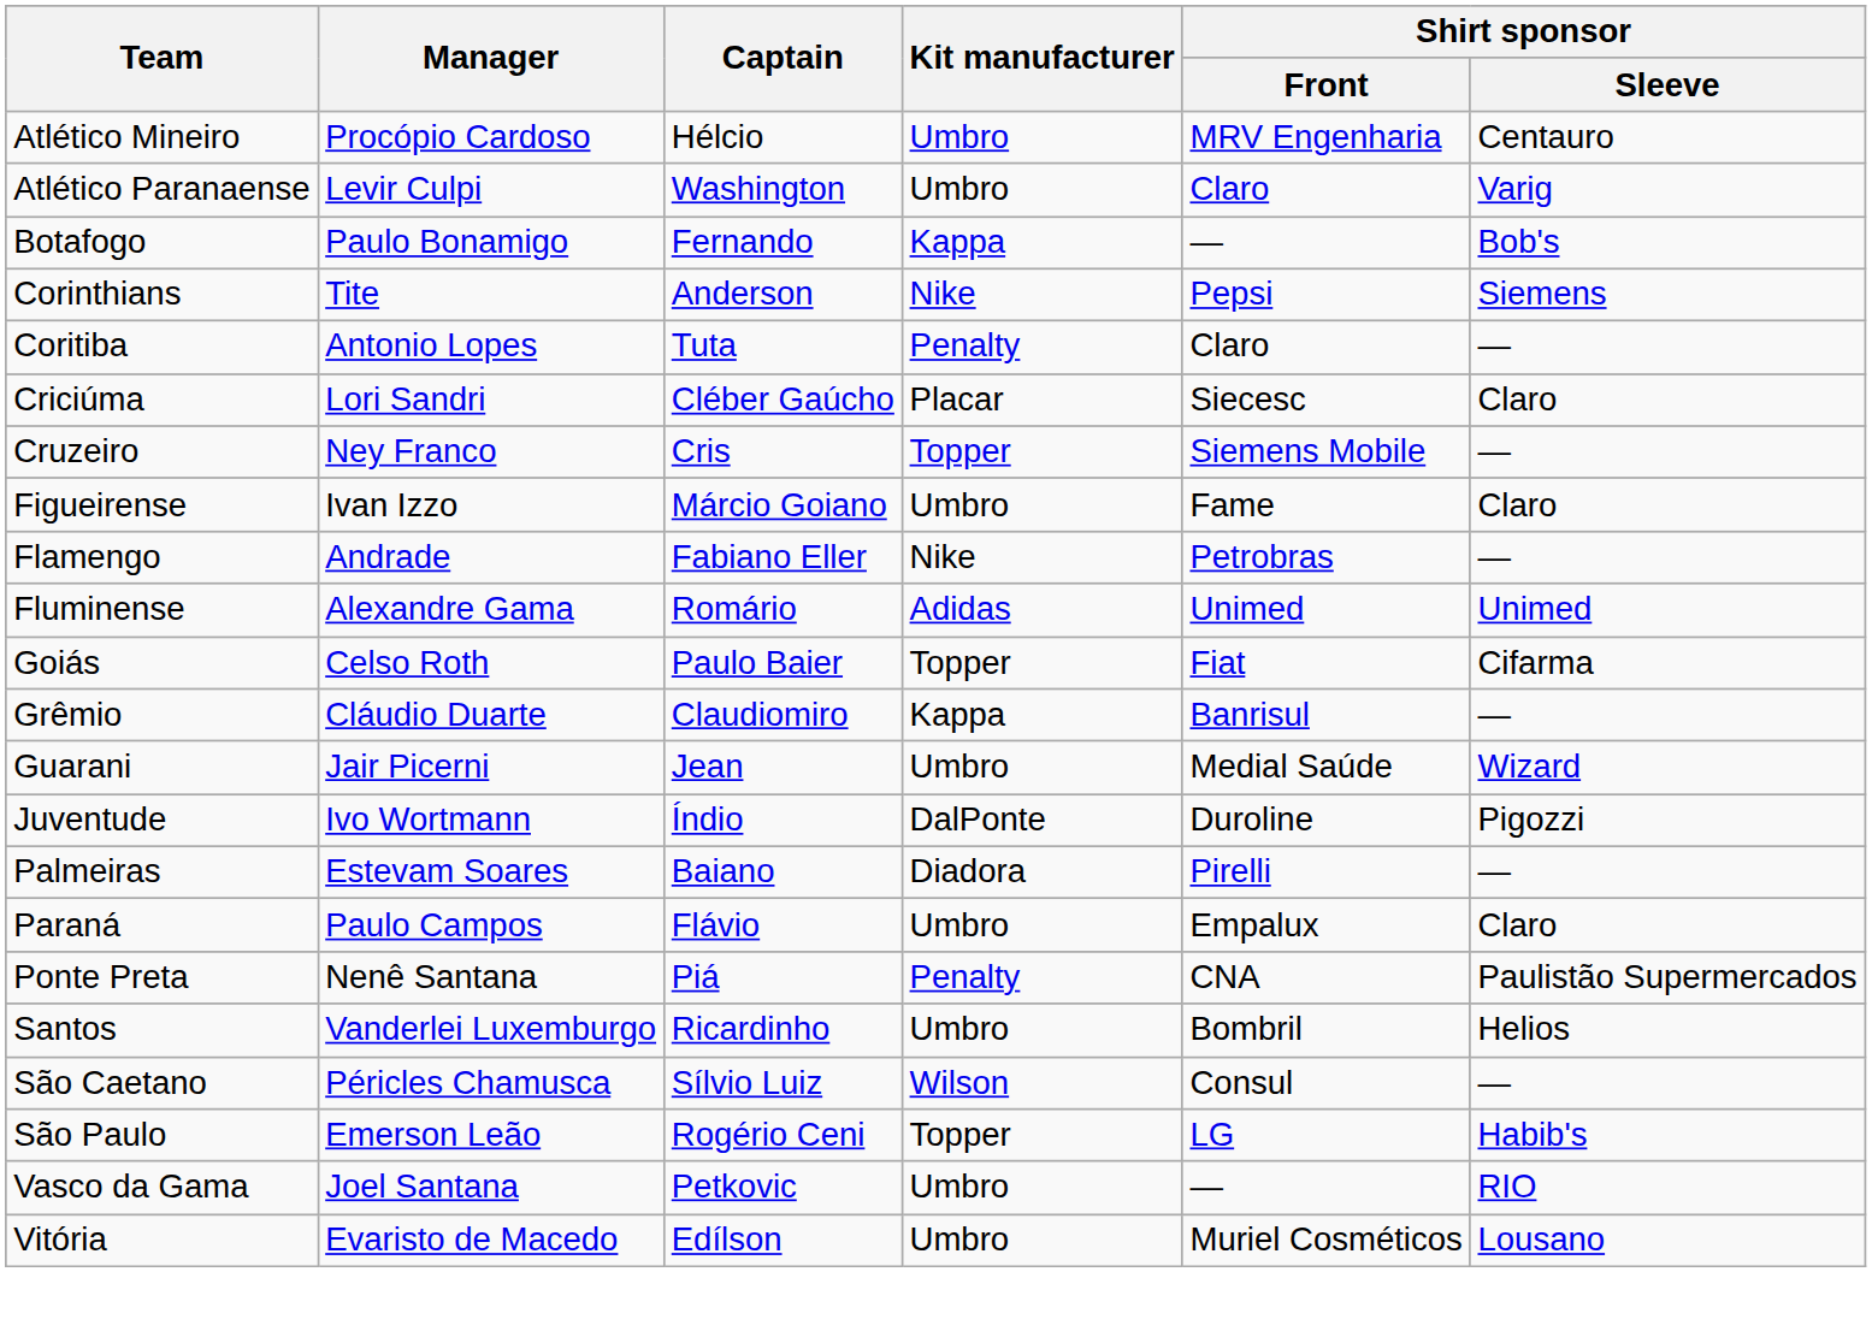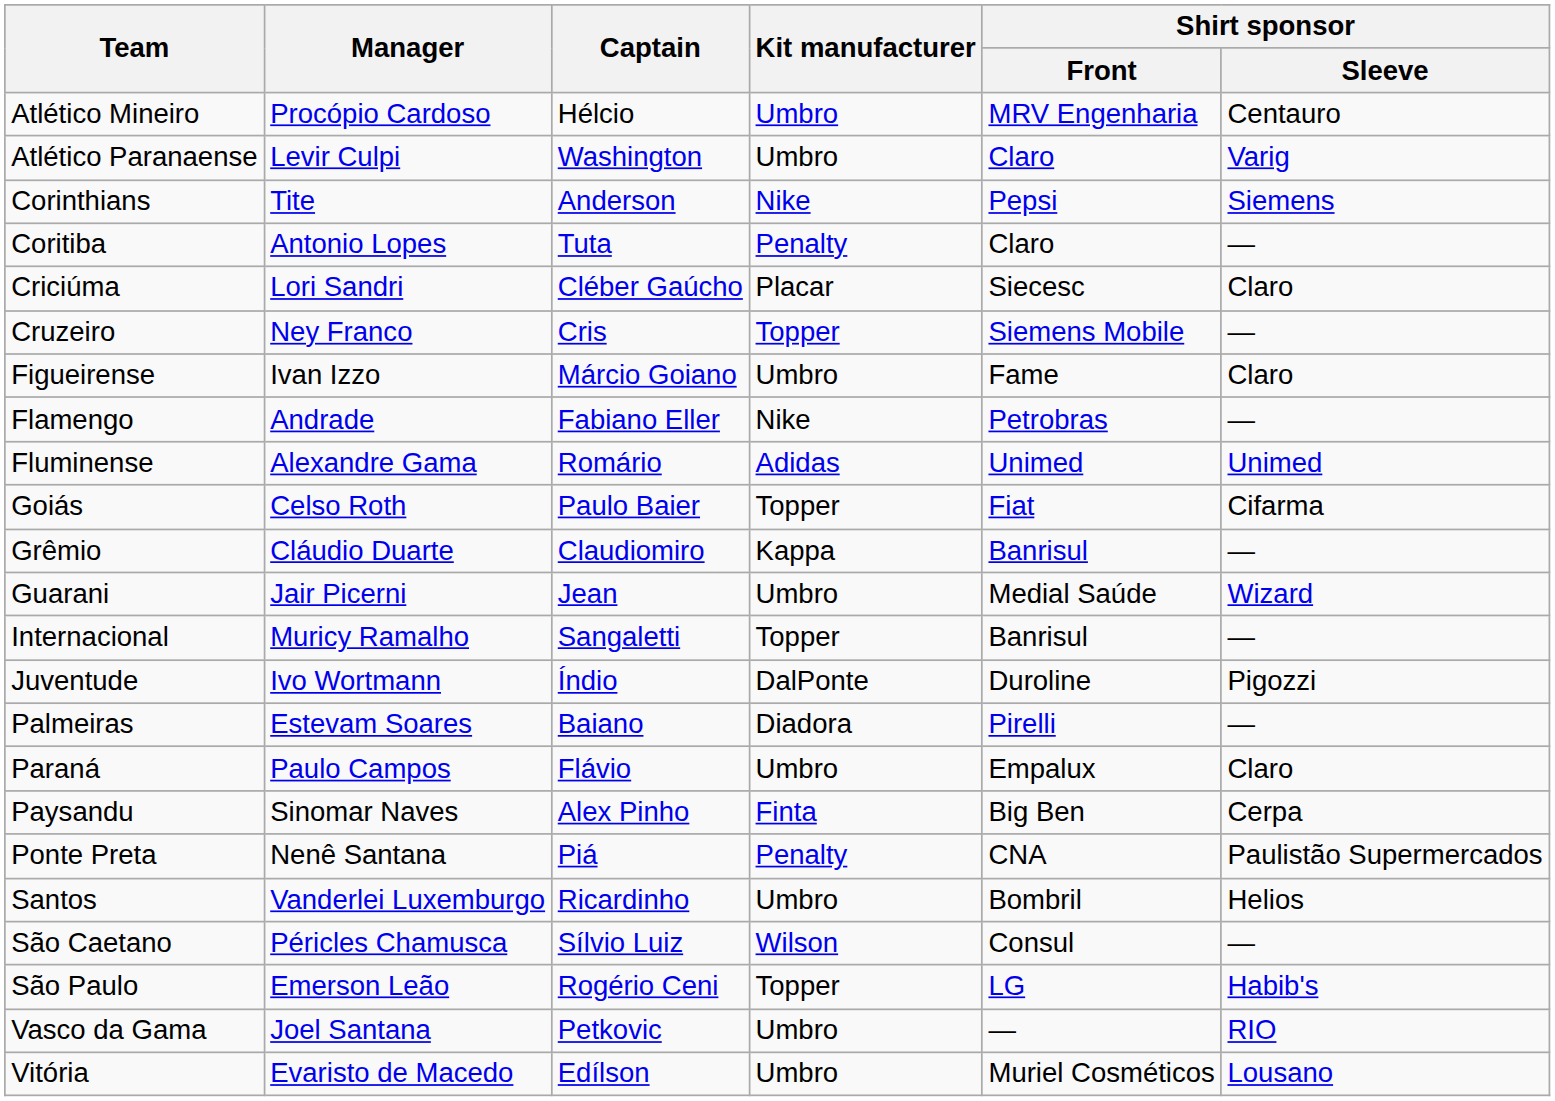 <table class="wikitable sortable">
 <tr>
 <th rowspan="2">Team</th>
 <th rowspan="2">Manager</th>
 <th rowspan="2">Captain</th>
 <th rowspan="2">Kit manufacturer</th>
 <th colspan="2">Shirt sponsor</th>
 </tr>
 <tr>
 <th>Front</th>
 <th>Sleeve</th>
 </tr>
 <tr>
 <td>Atlético Mineiro</td>
 <td> <a href='#'>Procópio Cardoso</a></td>
 <td> Hélcio</td>
 <td> <a href='#'>Umbro</a></td>
 <td> <a href='#'>MRV Engenharia</a></td>
 <td> Centauro</td>
 </tr>
 <tr>
 <td>Atlético Paranaense</td>
 <td> <a href='#'>Levir Culpi</a></td>
 <td> <a href='#'>Washington</a></td>
 <td> Umbro</td>
 <td> <a href='#'>Claro</a></td>
 <td> <a href='#'>Varig</a></td>
-</tr>
-<tr>
-<td>Botafogo</td>
-<td> <a href='#'>Paulo Bonamigo</a></td>
-<td> <a href='#'>Fernando</a></td>
-<td> <a href='#'>Kappa</a></td>
-<td>—</td>
-<td> <a href='#'>Bob's</a></td>
 </tr>
 <tr>
 <td>Corinthians</td>
 <td> <a href='#'>Tite</a></td>
 <td> <a href='#'>Anderson</a></td>
 <td> <a href='#'>Nike</a></td>
 <td> <a href='#'>Pepsi</a></td>
 <td> <a href='#'>Siemens</a></td>
 </tr>
 <tr>
 <td>Coritiba</td>
 <td> <a href='#'>Antonio Lopes</a></td>
 <td> <a href='#'>Tuta</a></td>
 <td> <a href='#'>Penalty</a></td>
 <td> Claro</td>
 <td>—</td>
 </tr>
 <tr>
 <td>Criciúma</td>
 <td> <a href='#'>Lori Sandri</a></td>
 <td> <a href='#'>Cléber Gaúcho</a></td>
 <td> Placar</td>
 <td> Siecesc</td>
 <td> Claro</td>
 </tr>
 <tr>
 <td>Cruzeiro</td>
 <td> <a href='#'>Ney Franco</a></td>
 <td> <a href='#'>Cris</a></td>
 <td> <a href='#'>Topper</a></td>
 <td> <a href='#'>Siemens Mobile</a></td>
 <td>—</td>
 </tr>
 <tr>
 <td>Figueirense</td>
 <td> Ivan Izzo</td>
 <td> <a href='#'>Márcio Goiano</a></td>
 <td> Umbro</td>
 <td> Fame</td>
 <td> Claro</td>
 </tr>
 <tr>
 <td>Flamengo</td>
 <td> <a href='#'>Andrade</a></td>
 <td> <a href='#'>Fabiano Eller</a></td>
 <td> Nike</td>
 <td> <a href='#'>Petrobras</a></td>
 <td>—</td>
 </tr>
 <tr>
 <td>Fluminense</td>
 <td> <a href='#'>Alexandre Gama</a></td>
 <td> <a href='#'>Romário</a></td>
 <td> <a href='#'>Adidas</a></td>
 <td> <a href='#'>Unimed</a></td>
 <td> <a href='#'>Unimed</a></td>
 </tr>
 <tr>
 <td>Goiás</td>
 <td> <a href='#'>Celso Roth</a></td>
 <td> <a href='#'>Paulo Baier</a></td>
 <td> Topper</td>
 <td> <a href='#'>Fiat</a></td>
 <td> Cifarma</td>
 </tr>
 <tr>
 <td>Grêmio</td>
 <td> <a href='#'>Cláudio Duarte</a></td>
 <td> <a href='#'>Claudiomiro</a></td>
 <td> Kappa</td>
 <td> <a href='#'>Banrisul</a></td>
 <td>—</td>
 </tr>
 <tr>
 <td>Guarani</td>
 <td> <a href='#'>Jair Picerni</a></td>
 <td> <a href='#'>Jean</a></td>
 <td> Umbro</td>
 <td> Medial Saúde</td>
 <td> <a href='#'>Wizard</a></td>
 </tr>
 <tr>
+<td>Internacional</td>
+<td> <a href='#'>Muricy Ramalho</a></td>
+<td> <a href='#'>Sangaletti</a></td>
+<td> Topper</td>
+<td> Banrisul</td>
+<td>—</td>
+</tr>
+<tr>
 <td>Juventude</td>
 <td> <a href='#'>Ivo Wortmann</a></td>
 <td> <a href='#'>Índio</a></td>
 <td> DalPonte</td>
 <td> Duroline</td>
 <td> Pigozzi</td>
 </tr>
 <tr>
 <td>Palmeiras</td>
 <td> <a href='#'>Estevam Soares</a></td>
 <td> <a href='#'>Baiano</a></td>
 <td> Diadora</td>
 <td> <a href='#'>Pirelli</a></td>
 <td>—</td>
 </tr>
 <tr>
 <td>Paraná</td>
 <td> <a href='#'>Paulo Campos</a></td>
 <td> <a href='#'>Flávio</a></td>
 <td> Umbro</td>
 <td> Empalux</td>
 <td> Claro</td>
+</tr>
+<tr>
+<td>Paysandu</td>
+<td> Sinomar Naves</td>
+<td> <a href='#'>Alex Pinho</a></td>
+<td> <a href='#'>Finta</a></td>
+<td> Big Ben</td>
+<td> Cerpa</td>
 </tr>
 <tr>
 <td>Ponte Preta</td>
 <td> Nenê Santana</td>
 <td> <a href='#'>Piá</a></td>
 <td> <a href='#'>Penalty</a></td>
 <td> CNA</td>
 <td> Paulistão Supermercados</td>
 </tr>
 <tr>
 <td>Santos</td>
 <td> <a href='#'>Vanderlei Luxemburgo</a></td>
 <td> <a href='#'>Ricardinho</a></td>
 <td> Umbro</td>
 <td> Bombril</td>
 <td> Helios</td>
 </tr>
 <tr>
 <td>São Caetano</td>
 <td> <a href='#'>Péricles Chamusca</a></td>
 <td> <a href='#'>Sílvio Luiz</a></td>
 <td> <a href='#'>Wilson</a></td>
 <td> Consul</td>
 <td>—</td>
 </tr>
 <tr>
 <td>São Paulo</td>
 <td> <a href='#'>Emerson Leão</a></td>
 <td> <a href='#'>Rogério Ceni</a></td>
 <td> Topper</td>
 <td> <a href='#'>LG</a></td>
 <td> <a href='#'>Habib's</a></td>
 </tr>
 <tr>
 <td>Vasco da Gama</td>
 <td> <a href='#'>Joel Santana</a></td>
 <td> <a href='#'>Petkovic</a></td>
 <td> Umbro</td>
 <td>—</td>
 <td> <a href='#'>RIO</a></td>
 </tr>
 <tr>
 <td>Vitória</td>
 <td> <a href='#'>Evaristo de Macedo</a></td>
 <td> <a href='#'>Edílson</a></td>
 <td> Umbro</td>
 <td> Muriel Cosméticos</td>
 <td> <a href='#'>Lousano</a></td>
 </tr>
 </table>
